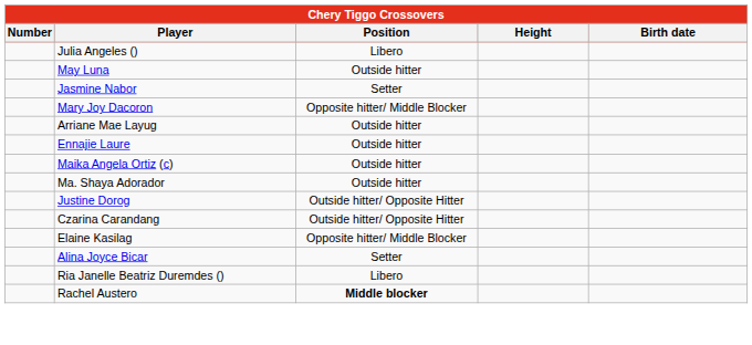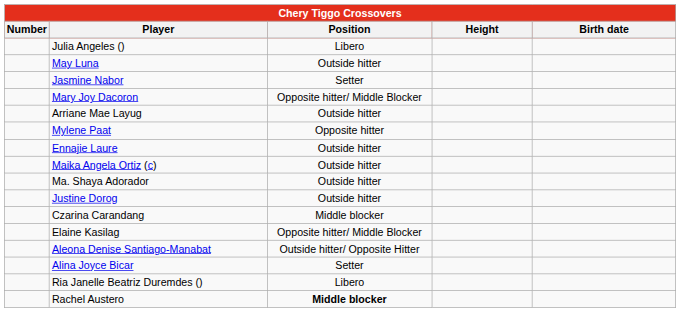 <table class="wikitable sortable" style="font-size:95%; text-align:left;">
 <tr>
 <th colspan="5" style= "background:#E42F1C; color:white; text-align: center"><strong>Chery Tiggo Crossovers</strong></th>
 </tr>
 <tr style="background:#E42F1C;">
 <th style= "align=center; width:2em;">Number</th>
 <th style= "align=center;width:20em;">Player</th>
 <th style= "align=center; width:15em;">Position</th>
 <th style= "align=center; width:9em;">Height</th>
 <th style= "align=center; width:13em;">Birth date</th>
 </tr>
 <tr align=center>
 <td></td>
 <td align=left> Julia Angeles ()</td>
 <td>Libero</td>
 <td></td>
 <td align=right></td>
 </tr>
 <tr align=center>
 <td></td>
 <td align=left> <a href='#'>May Luna</a></td>
 <td>Outside hitter</td>
 <td></td>
 <td align=right></td>
 </tr>
 <tr align=center>
 <td></td>
 <td align=left> <a href='#'>Jasmine Nabor</a></td>
 <td>Setter</td>
 <td></td>
 <td align=right></td>
 </tr>
 <tr align=center>
 <td></td>
 <td align=left> <a href='#'>Mary Joy Dacoron</a></td>
 <td>Opposite hitter/ Middle Blocker</td>
 <td></td>
 <td align=right></td>
 </tr>
 <tr align=center>
 <td></td>
 <td align=left> Arriane Mae Layug</td>
 <td>Outside hitter</td>
 <td></td>
 <td align=right></td>
 </tr>
 <tr align=center>
 <td></td>
+<td align=left> <a href='#'>Mylene Paat</a></td>
+<td>Opposite hitter</td>
+<td></td>
+<td align=right></td>
+</tr>
+<tr align=center>
+<td></td>
 <td align=left> <a href='#'>Ennajie Laure</a></td>
 <td>Outside hitter</td>
 <td></td>
 <td align=right></td>
 </tr>
 <tr align=center>
 <td></td>
 <td align=left> <a href='#'>Maika Angela Ortiz</a> (<a href='#'>c</a>)</td>
 <td>Outside hitter</td>
 <td></td>
 <td align=right></td>
 </tr>
 <tr align=center>
 <td></td>
 <td align=left> Ma. Shaya Adorador</td>
 <td>Outside hitter</td>
 <td></td>
 <td align=right></td>
 </tr>
 <tr align=center>
 <td></td>
 <td align=left> <a href='#'>Justine Dorog</a></td>
-<td>Outside hitter/ Opposite Hitter</td>
+<td>Outside hitter</td>
 <td></td>
 <td align=right></td>
 </tr>
 <tr align=center>
 <td></td>
 <td align=left> Czarina Carandang</td>
-<td>Outside hitter/ Opposite Hitter</td>
+<td>Middle blocker</td>
 <td></td>
 <td align=right></td>
 </tr>
 <tr align=center>
 <td></td>
 <td align=left> Elaine Kasilag</td>
 <td>Opposite hitter/ Middle Blocker</td>
+<td></td>
+<td align=right></td>
+</tr>
+<tr align=center>
+<td></td>
+<td align=left> <a href='#'>Aleona Denise Santiago-Manabat</a></td>
+<td>Outside hitter/ Opposite Hitter</td>
 <td></td>
 <td align=right></td>
 </tr>
 <tr align=center>
 <td></td>
 <td align=left> <a href='#'>Alina Joyce Bicar</a></td>
 <td>Setter</td>
 <td></td>
 <td align=right></td>
 </tr>
 <tr align=center>
 <td></td>
 <td align=left> Ria Janelle Beatriz Duremdes ()</td>
 <td>Libero</td>
 <td></td>
 <td align=right></td>
 </tr>
 <tr align=center>
 <td></td>
 <td align=left> Rachel Austero</td>
 <td><strong>Middle blocker</strong></td>
 <td></td>
 <td align=right></td>
 </tr>
 </table>
